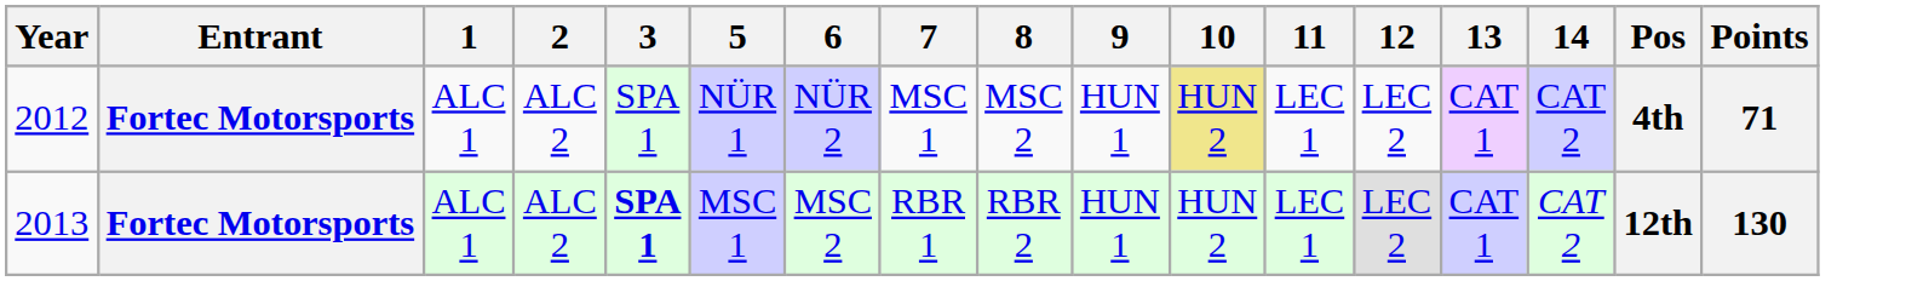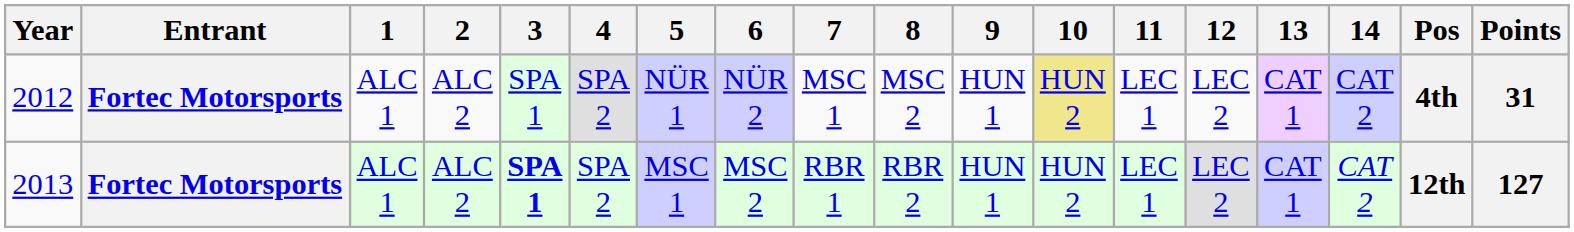 <table class="wikitable" style="text-align:center; font-size:85%">
 <tr>
 <th>Year</th>
 <th>Entrant</th>
 <th>1</th>
 <th>2</th>
 <th>3</th>
+<th>4</th>
 <th>5</th>
 <th>6</th>
 <th>7</th>
 <th>8</th>
 <th>9</th>
 <th>10</th>
 <th>11</th>
 <th>12</th>
 <th>13</th>
 <th>14</th>
 <th>Pos</th>
 <th>Points</th>
 </tr>
 <tr>
 <td><a href='#'>2012</a></td>
 <th nowrap><a href='#'>Fortec Motorsports</a></th>
 <td><a href='#'>ALC<br>1</a></td>
 <td><a href='#'>ALC<br>2</a></td>
 <td style="background:#DFFFDF;"><a href='#'>SPA<br>1</a><br></td>
+<td style="background:#DFDFDF;"><a href='#'>SPA<br>2</a><br></td>
 <td style="background:#CFCFFF;"><a href='#'>NÜR<br>1</a><br></td>
 <td style="background:#CFCFFF;"><a href='#'>NÜR<br>2</a><br></td>
 <td><a href='#'>MSC<br>1</a></td>
 <td><a href='#'>MSC<br>2</a></td>
 <td><a href='#'>HUN<br>1</a></td>
 <td style="background: khaki;"><a href='#'>HUN<br>2</a></td>
 <td><a href='#'>LEC<br>1</a></td>
 <td><a href='#'>LEC<br>2</a></td>
 <td style="background:#EFCFFF;"><a href='#'>CAT<br>1</a><br></td>
 <td style="background:#CFCFFF;"><a href='#'>CAT<br>2</a><br></td>
 <th>4th</th>
-<th>71</th>
+<th>31</th>
 </tr>
 <tr>
 <td><a href='#'>2013</a></td>
 <th nowrap><a href='#'>Fortec Motorsports</a></th>
 <td style="background:#DFFFDF;"><a href='#'>ALC<br>1</a><br></td>
 <td style="background:#DFFFDF;"><a href='#'>ALC<br>2</a><br></td>
 <td style="background:#DFFFDF;"><strong><a href='#'>SPA<br>1</a></strong><br></td>
+<td style="background:#DFFFDF;"><a href='#'>SPA<br>2</a><br></td>
 <td style="background:#CFCFFF;"><a href='#'>MSC<br>1</a><br></td>
 <td style="background:#DFFFDF;"><a href='#'>MSC<br>2</a><br></td>
 <td style="background:#DFFFDF;"><a href='#'>RBR<br>1</a><br></td>
 <td style="background:#DFFFDF;"><a href='#'>RBR<br>2</a><br></td>
 <td style="background:#DFFFDF;"><a href='#'>HUN<br>1</a><br></td>
 <td style="background:#DFFFDF;"><a href='#'>HUN<br>2</a><br></td>
 <td style="background:#DFFFDF;"><a href='#'>LEC<br>1</a><br></td>
 <td style="background:#DFDFDF;"><a href='#'>LEC<br>2</a><br></td>
 <td style="background:#CFCFFF;"><a href='#'>CAT<br>1</a><br></td>
 <td style="background:#DFFFDF;"><em><a href='#'>CAT<br>2</a></em><br></td>
 <th>12th</th>
-<th>130</th>
+<th>127</th>
 </tr>
 </table>
